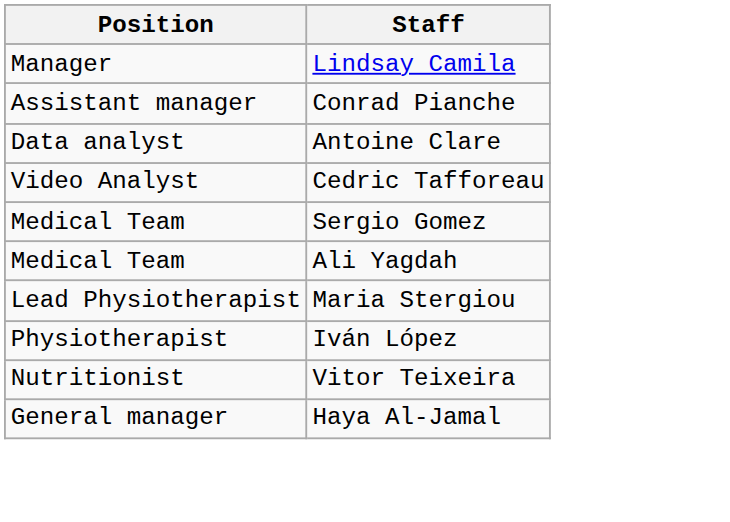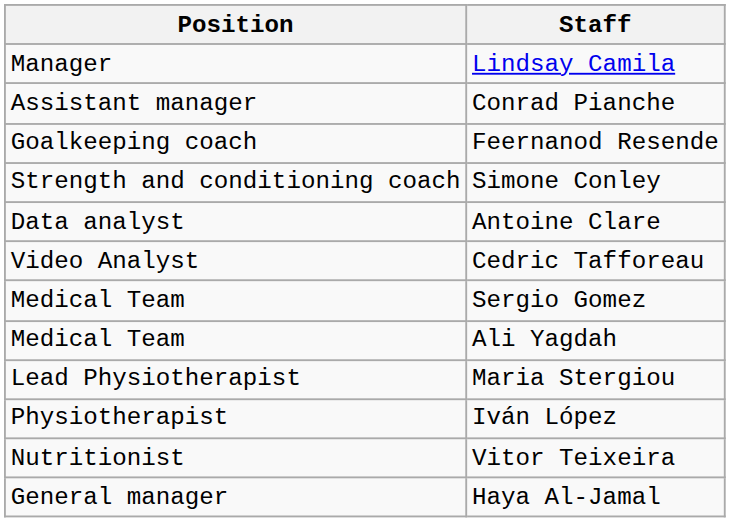 <table class=wikitable>
 <tr>
 <th>Position</th>
 <th>Staff</th>
 </tr>
 <tr>
 <td>Manager</td>
 <td>  <a href='#'>Lindsay Camila</a></td>
 </tr>
 <tr>
 <td>Assistant manager</td>
 <td> Conrad Pianche</td>
+</tr>
+<tr>
+<td>Goalkeeping coach</td>
+<td> Feernanod Resende</td>
+</tr>
+<tr>
+<td>Strength and conditioning coach</td>
+<td> Simone Conley</td>
 </tr>
 <tr>
 <td>Data analyst</td>
 <td> Antoine Clare</td>
 </tr>
 <tr>
 <td>Video Analyst</td>
 <td> Cedric Tafforeau</td>
 </tr>
 <tr>
 <td>Medical Team</td>
 <td> Sergio Gomez</td>
 </tr>
 <tr>
 <td>Medical Team</td>
 <td> Ali Yagdah</td>
 </tr>
 <tr>
 <td>Lead Physiotherapist</td>
 <td> Maria Stergiou</td>
 </tr>
 <tr>
 <td>Physiotherapist</td>
 <td> Iván López</td>
 </tr>
 <tr>
 <td>Nutritionist</td>
 <td> Vitor Teixeira</td>
 </tr>
 <tr>
 <td>General manager</td>
 <td> Haya Al-Jamal</td>
 </tr>
 </table>
